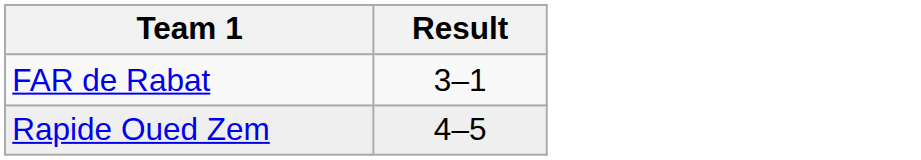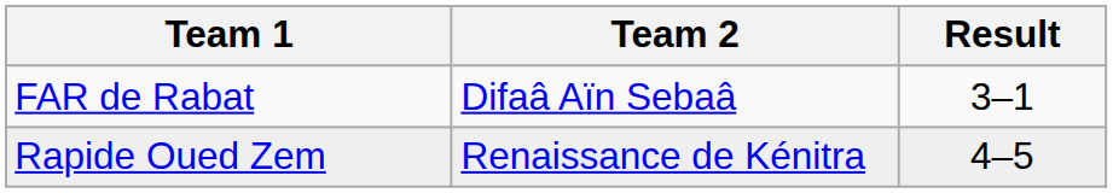 <table class="wikitable">
 <tr>
 <th width="180">Team 1</th>
+<th width="180">Team 2</th>
 <th width="80">Result</th>
 </tr>
 <tr>
 <td><a href='#'>FAR de Rabat</a></td>
+<td><a href='#'>Difaâ Aïn Sebaâ</a></td>
 <td align="center">3–1</td>
 </tr>
 <tr style="background:#EFEFEF">
 <td><a href='#'>Rapide Oued Zem</a></td>
+<td><a href='#'>Renaissance de Kénitra</a></td>
 <td align="center">4–5</td>
 </tr>
 </table>
